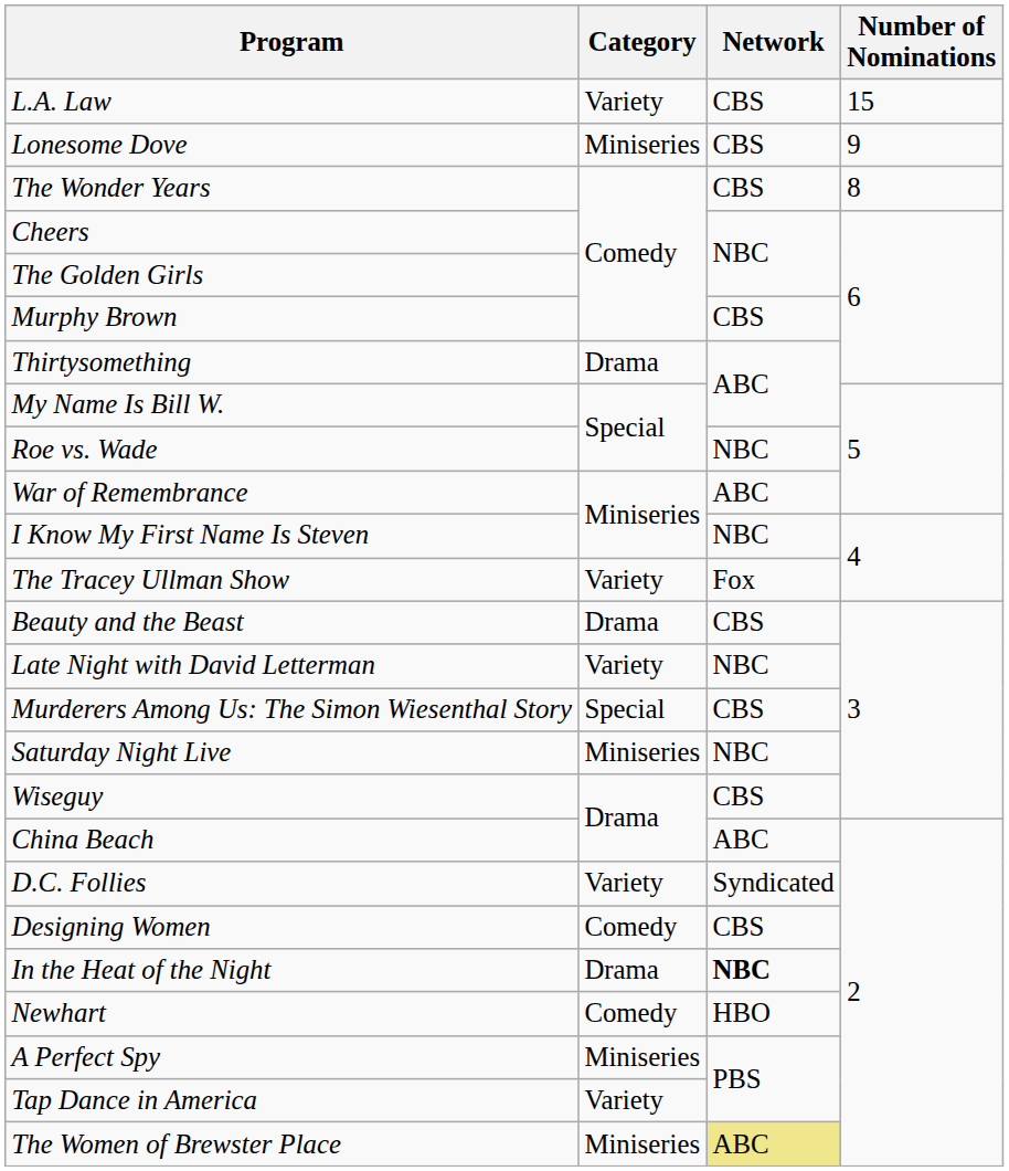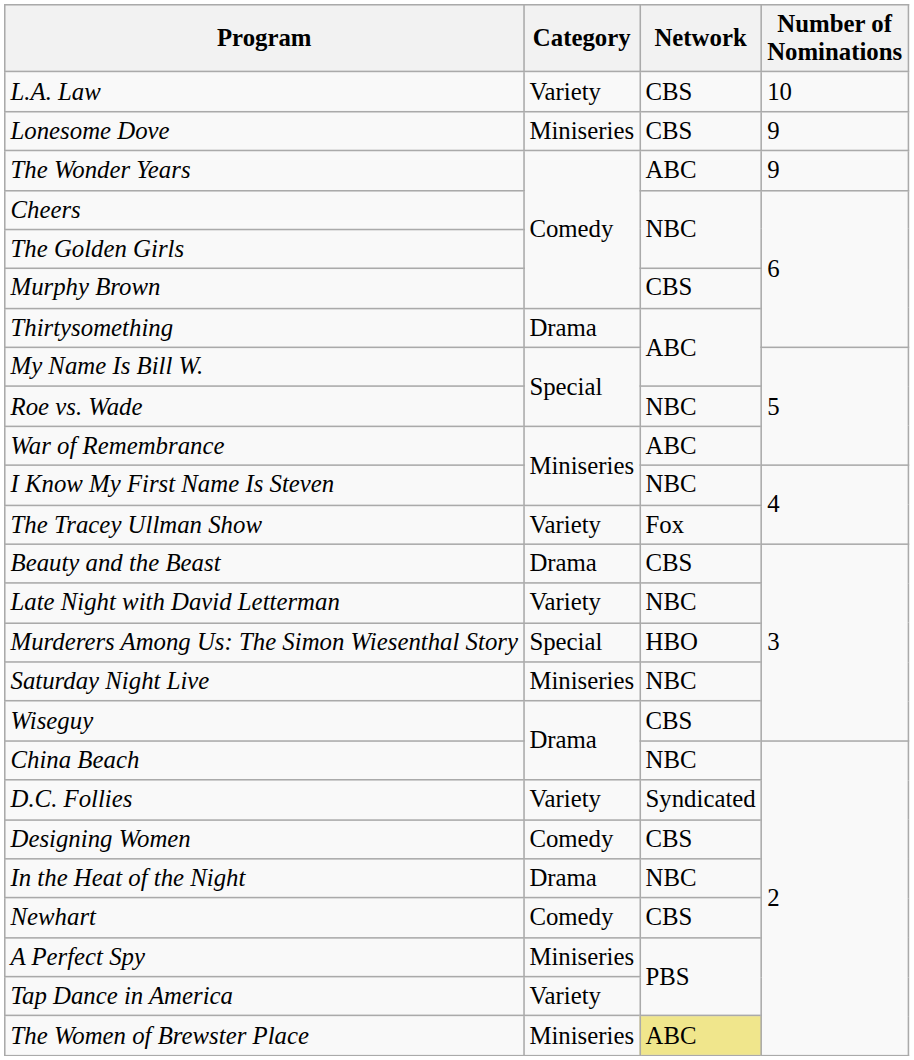 <table class="wikitable">
 <tr>
 <th>Program</th>
 <th>Category</th>
 <th>Network</th>
 <th>Number of<br>Nominations</th>
 </tr>
 <tr>
 <td><em>L.A. Law</em></td>
 <td>Variety</td>
 <td>CBS</td>
-<td>15</td>
+<td>10</td>
 </tr>
 <tr>
 <td><em>Lonesome Dove</em></td>
 <td>Miniseries</td>
 <td>CBS</td>
 <td>9</td>
 </tr>
 <tr>
 <td><em>The Wonder Years</em></td>
 <td rowspan="4">Comedy</td>
-<td>CBS</td>
-<td>8</td>
+<td>ABC</td>
+<td>9</td>
 </tr>
 <tr>
 <td><em>Cheers</em></td>
 <td rowspan="2">NBC</td>
 <td rowspan="4">6</td>
 </tr>
 <tr>
 <td><em>The Golden Girls</em></td>
 </tr>
 <tr>
 <td><em>Murphy Brown</em></td>
 <td>CBS</td>
 </tr>
 <tr>
 <td><em>Thirtysomething</em></td>
 <td>Drama</td>
 <td rowspan="2">ABC</td>
 </tr>
 <tr>
 <td><em>My Name Is Bill W.</em></td>
 <td rowspan="2">Special</td>
 <td rowspan="3">5</td>
 </tr>
 <tr>
 <td><em>Roe vs. Wade</em></td>
 <td>NBC</td>
 </tr>
 <tr>
 <td><em>War of Remembrance</em></td>
 <td rowspan="2">Miniseries</td>
 <td>ABC</td>
 </tr>
 <tr>
 <td><em>I Know My First Name Is Steven</em></td>
 <td>NBC</td>
 <td rowspan="2">4</td>
 </tr>
 <tr>
 <td><em>The Tracey Ullman Show</em></td>
 <td>Variety</td>
 <td>Fox</td>
 </tr>
 <tr>
 <td><em>Beauty and the Beast</em></td>
 <td>Drama</td>
 <td>CBS</td>
 <td rowspan="5">3</td>
 </tr>
 <tr>
 <td><em>Late Night with David Letterman</em></td>
 <td>Variety</td>
 <td>NBC</td>
 </tr>
 <tr>
 <td><em>Murderers Among Us: The Simon Wiesenthal Story</em></td>
 <td>Special</td>
-<td>CBS</td>
+<td>HBO</td>
 </tr>
 <tr>
 <td><em>Saturday Night Live</em></td>
 <td>Miniseries</td>
 <td>NBC</td>
 </tr>
 <tr>
 <td><em>Wiseguy</em></td>
 <td rowspan="2">Drama</td>
 <td>CBS</td>
 </tr>
 <tr>
 <td><em>China Beach</em></td>
-<td>ABC</td>
+<td>NBC</td>
 <td rowspan="8">2</td>
 </tr>
 <tr>
 <td><em>D.C. Follies</em></td>
 <td>Variety</td>
 <td>Syndicated</td>
 </tr>
 <tr>
 <td><em>Designing Women</em></td>
 <td>Comedy</td>
 <td>CBS</td>
 </tr>
 <tr>
 <td><em>In the Heat of the Night</em></td>
 <td>Drama</td>
-<td><strong>NBC</strong></td>
+<td>NBC</td>
 </tr>
 <tr>
 <td><em>Newhart</em></td>
 <td>Comedy</td>
-<td>HBO</td>
+<td>CBS</td>
 </tr>
 <tr>
 <td><em>A Perfect Spy</em></td>
 <td>Miniseries</td>
 <td rowspan="2">PBS</td>
 </tr>
 <tr>
 <td><em>Tap Dance in America</em></td>
 <td>Variety</td>
 </tr>
 <tr>
 <td><em>The Women of Brewster Place</em></td>
 <td>Miniseries</td>
 <td style="background: khaki;">ABC</td>
 </tr>
 </table>
